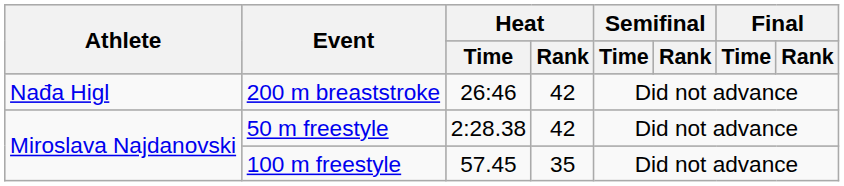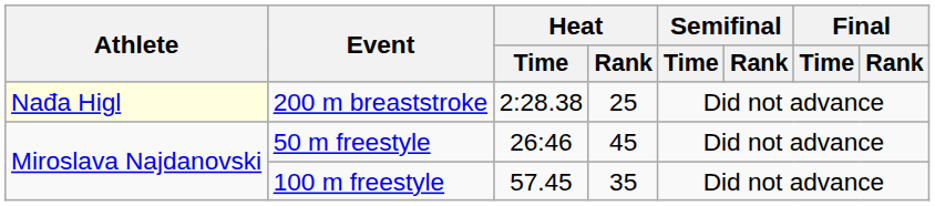 <table class=wikitable style="font-size:90%">
 <tr>
 <th rowspan="2">Athlete</th>
 <th rowspan="2">Event</th>
 <th colspan="2">Heat</th>
 <th colspan="2">Semifinal</th>
 <th colspan="2">Final</th>
 </tr>
 <tr style="font-size:95%">
 <th>Time</th>
 <th>Rank</th>
 <th>Time</th>
 <th>Rank</th>
 <th>Time</th>
 <th>Rank</th>
 </tr>
 <tr align=center>
-<td align=left><a href='#'>Nađa Higl</a></td>
+<td align=left style="background: lightyellow;"><a href='#'>Nađa Higl</a></td>
 <td align=left><a href='#'>200 m breaststroke</a></td>
-<td>26:46</td>
-<td>42</td>
+<td>2:28.38</td>
+<td>25</td>
 <td colspan=4>Did not advance</td>
 </tr>
 <tr align=center>
 <td align=left rowspan=2><a href='#'>Miroslava Najdanovski</a></td>
 <td align=left><a href='#'>50 m freestyle</a></td>
-<td>2:28.38</td>
-<td>42</td>
+<td>26:46</td>
+<td>45</td>
 <td colspan=4>Did not advance</td>
 </tr>
 <tr align=center>
 <td align=left><a href='#'>100 m freestyle</a></td>
 <td>57.45</td>
 <td>35</td>
 <td colspan=4>Did not advance</td>
 </tr>
 </table>
